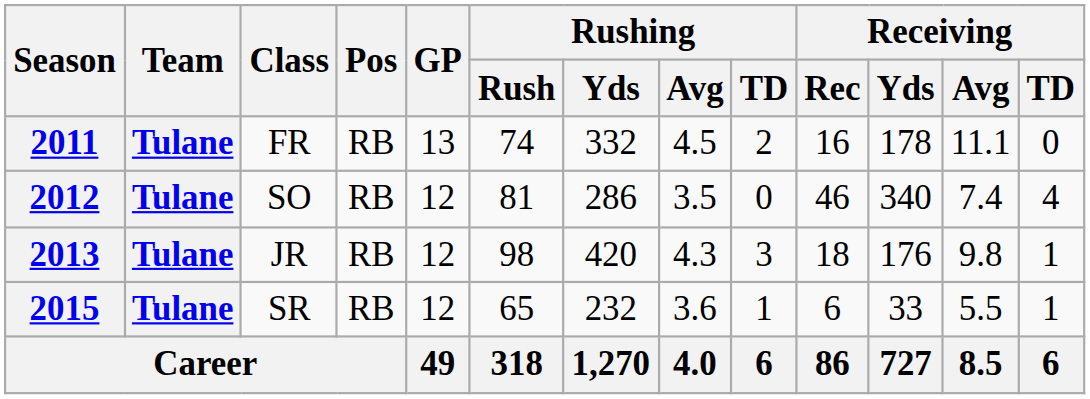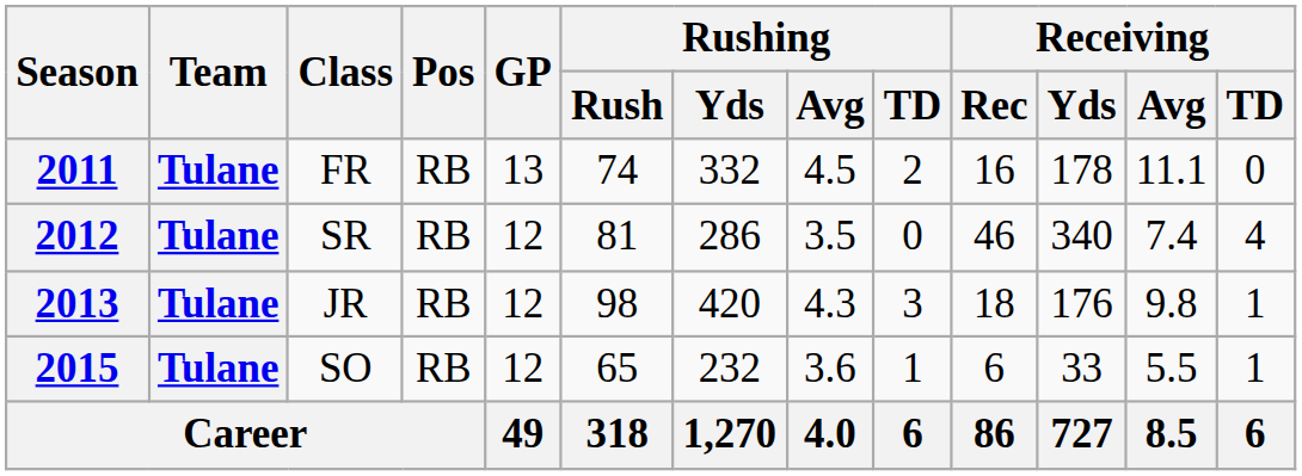 <table class="wikitable" style="text-align: center;">
 <tr>
 <th rowspan="2">Season</th>
 <th rowspan="2">Team</th>
 <th rowspan="2">Class</th>
 <th rowspan="2">Pos</th>
 <th rowspan="2">GP</th>
 <th colspan="4">Rushing</th>
 <th colspan="4">Receiving</th>
 </tr>
 <tr>
 <th>Rush</th>
 <th>Yds</th>
 <th>Avg</th>
 <th>TD</th>
 <th>Rec</th>
 <th>Yds</th>
 <th>Avg</th>
 <th>TD</th>
 </tr>
 <tr>
 <th><a href='#'>2011</a></th>
 <th><a href='#'>Tulane</a></th>
 <td>FR</td>
 <td>RB</td>
 <td>13</td>
 <td>74</td>
 <td>332</td>
 <td>4.5</td>
 <td>2</td>
 <td>16</td>
 <td>178</td>
 <td>11.1</td>
 <td>0</td>
 </tr>
 <tr>
 <th><a href='#'>2012</a></th>
 <th><a href='#'>Tulane</a></th>
-<td>SO</td>
+<td>SR</td>
 <td>RB</td>
 <td>12</td>
 <td>81</td>
 <td>286</td>
 <td>3.5</td>
 <td>0</td>
 <td>46</td>
 <td>340</td>
 <td>7.4</td>
 <td>4</td>
 </tr>
 <tr>
 <th><a href='#'>2013</a></th>
 <th><a href='#'>Tulane</a></th>
 <td>JR</td>
 <td>RB</td>
 <td>12</td>
 <td>98</td>
 <td>420</td>
 <td>4.3</td>
 <td>3</td>
 <td>18</td>
 <td>176</td>
 <td>9.8</td>
 <td>1</td>
 </tr>
 <tr>
 <th><a href='#'>2015</a></th>
 <th><a href='#'>Tulane</a></th>
-<td>SR</td>
+<td>SO</td>
 <td>RB</td>
 <td>12</td>
 <td>65</td>
 <td>232</td>
 <td>3.6</td>
 <td>1</td>
 <td>6</td>
 <td>33</td>
 <td>5.5</td>
 <td>1</td>
 </tr>
 <tr>
 <th colspan="4">Career</th>
 <th>49</th>
 <th>318</th>
 <th>1,270</th>
 <th>4.0</th>
 <th>6</th>
 <th>86</th>
 <th>727</th>
 <th>8.5</th>
 <th>6</th>
 </tr>
 </table>
